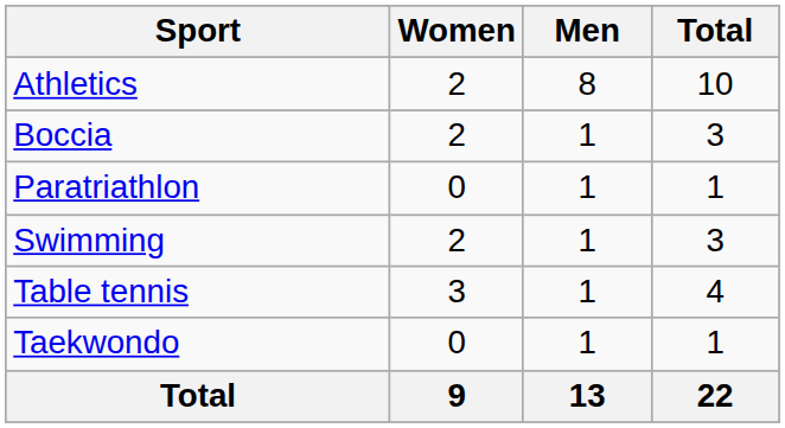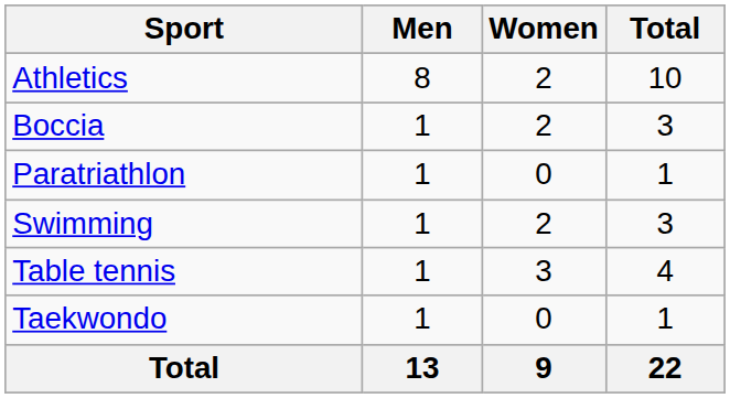 <table class="wikitable sortable" style="text-align:center;">
 <tr>
 <th width=180>Sport</th>
+<th width=55>Men</th>
 <th width=55>Women</th>
-<th width=55>Men</th>
 <th width=55>Total</th>
 </tr>
 <tr>
 <td align=left><a href='#'>Athletics</a></td>
+<td>8</td>
 <td>2</td>
-<td>8</td>
 <td>10</td>
 </tr>
 <tr>
 <td align=left><a href='#'>Boccia</a></td>
+<td>1</td>
 <td>2</td>
-<td>1</td>
 <td>3</td>
 </tr>
 <tr>
 <td align=left><a href='#'>Paratriathlon</a></td>
+<td>1</td>
 <td>0</td>
-<td>1</td>
 <td>1</td>
 </tr>
 <tr>
 <td align="left"><a href='#'>Swimming</a></td>
+<td>1</td>
 <td>2</td>
-<td>1</td>
 <td>3</td>
 </tr>
 <tr>
 <td align="left"><a href='#'>Table tennis</a></td>
+<td>1</td>
 <td>3</td>
-<td>1</td>
 <td>4</td>
 </tr>
 <tr>
 <td align=left><a href='#'>Taekwondo</a></td>
+<td>1</td>
 <td>0</td>
-<td>1</td>
 <td>1</td>
 </tr>
 <tr>
 <th>Total</th>
+<th>13</th>
 <th>9</th>
-<th>13</th>
 <th>22</th>
 </tr>
 </table>
